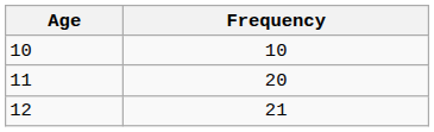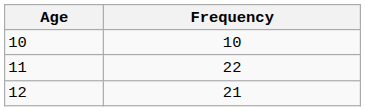 <table class="wikitable" width="300">
 <tr>
 <th>Age</th>
 <th>Frequency</th>
 </tr>
 <tr>
 <td>10</td>
 <td align="center">10</td>
 </tr>
 <tr>
 <td>11</td>
-<td align="center">20</td>
+<td align="center">22</td>
 </tr>
 <tr>
 <td>12</td>
 <td align="center">21</td>
 </tr>
 </table>
